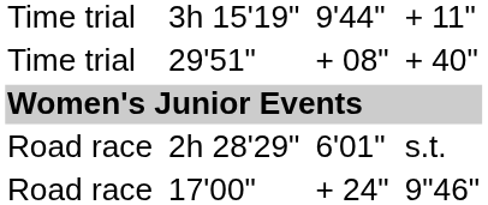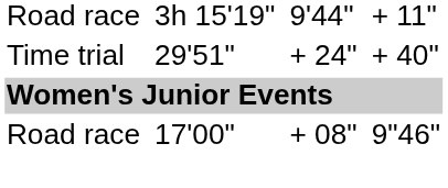 <table>
 <tr bgcolor="#cccccc"| colspan=7 | >
 </tr>
 <tr>
-<td>Time trial</td>
+<td>Road race</td>
 <td></td>
 <td>3h 15'19"</td>
 <td></td>
 <td>9'44"</td>
 <td></td>
 <td>+ 11"</td>
 </tr>
 <tr>
 <td>Time trial</td>
 <td></td>
 <td>29'51"</td>
 <td></td>
-<td>+ 08"</td>
+<td>+ 24"</td>
 <td></td>
 <td>+ 40"</td>
 </tr>
 <tr bgcolor="#cccccc">
 <td colspan=7><strong>Women's Junior Events</strong></td>
 </tr>
 <tr>
 <td>Road race</td>
 <td></td>
-<td>2h 28'29"</td>
-<td></td>
-<td>6'01"</td>
-<td></td>
-<td>s.t.</td>
-</tr>
-<tr>
-<td>Road race</td>
-<td></td>
 <td>17'00"</td>
 <td></td>
-<td>+ 24"</td>
+<td>+ 08"</td>
 <td></td>
 <td>9"46"</td>
 </tr>
 </table>
